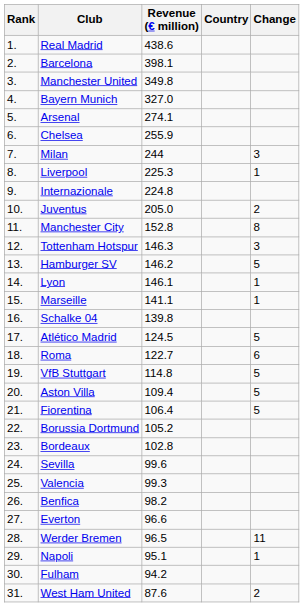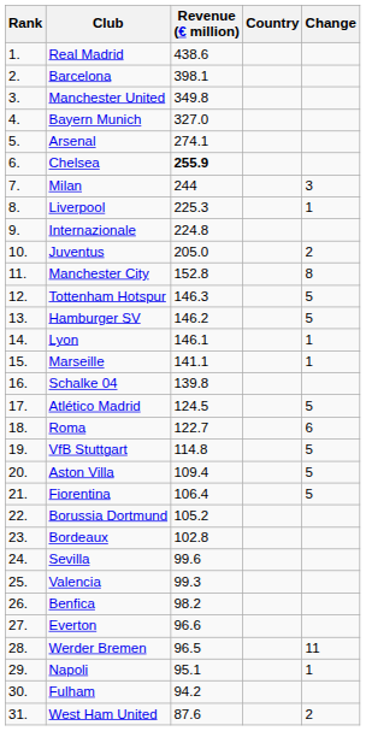 <table class="wikitable sortable">
 <tr>
 <th>Rank</th>
 <th>Club</th>
 <th>Revenue <br>(<a href='#'>€</a> million)</th>
 <th>Country</th>
 <th>Change</th>
 </tr>
 <tr>
 <td>1.</td>
 <td><a href='#'>Real Madrid</a></td>
 <td>438.6</td>
 <td></td>
 <td></td>
 </tr>
 <tr>
 <td>2.</td>
 <td><a href='#'>Barcelona</a></td>
 <td>398.1</td>
 <td></td>
 <td></td>
 </tr>
 <tr>
 <td>3.</td>
 <td><a href='#'>Manchester United</a></td>
 <td>349.8</td>
 <td></td>
 <td></td>
 </tr>
 <tr>
 <td>4.</td>
 <td><a href='#'>Bayern Munich</a></td>
 <td>327.0</td>
 <td></td>
 <td></td>
 </tr>
 <tr>
 <td>5.</td>
 <td><a href='#'>Arsenal</a></td>
 <td>274.1</td>
 <td></td>
 <td></td>
 </tr>
 <tr>
 <td>6.</td>
 <td><a href='#'>Chelsea</a></td>
-<td>255.9</td>
+<td><strong>255.9</strong></td>
 <td></td>
 <td></td>
 </tr>
 <tr>
 <td>7.</td>
 <td><a href='#'>Milan</a></td>
 <td>244</td>
 <td></td>
 <td>3</td>
 </tr>
 <tr>
 <td>8.</td>
 <td><a href='#'>Liverpool</a></td>
 <td>225.3</td>
 <td></td>
 <td>1</td>
 </tr>
 <tr>
 <td>9.</td>
 <td><a href='#'>Internazionale</a></td>
 <td>224.8</td>
 <td></td>
 <td></td>
 </tr>
 <tr>
 <td>10.</td>
 <td><a href='#'>Juventus</a></td>
 <td>205.0</td>
 <td></td>
 <td>2</td>
 </tr>
 <tr>
 <td>11.</td>
 <td><a href='#'>Manchester City</a></td>
 <td>152.8</td>
 <td></td>
 <td>8</td>
 </tr>
 <tr>
 <td>12.</td>
 <td><a href='#'>Tottenham Hotspur</a></td>
 <td>146.3</td>
 <td></td>
-<td>3</td>
+<td>5</td>
 </tr>
 <tr>
 <td>13.</td>
 <td><a href='#'>Hamburger SV</a></td>
 <td>146.2</td>
 <td></td>
 <td>5</td>
 </tr>
 <tr>
 <td>14.</td>
 <td><a href='#'>Lyon</a></td>
 <td>146.1</td>
 <td></td>
 <td>1</td>
 </tr>
 <tr>
 <td>15.</td>
 <td><a href='#'>Marseille</a></td>
 <td>141.1</td>
 <td></td>
 <td>1</td>
 </tr>
 <tr>
 <td>16.</td>
 <td><a href='#'>Schalke 04</a></td>
 <td>139.8</td>
 <td></td>
 <td></td>
 </tr>
 <tr>
 <td>17.</td>
 <td><a href='#'>Atlético Madrid</a></td>
 <td>124.5</td>
 <td></td>
 <td>5</td>
 </tr>
 <tr>
 <td>18.</td>
 <td><a href='#'>Roma</a></td>
 <td>122.7</td>
 <td></td>
 <td>6</td>
 </tr>
 <tr>
 <td>19.</td>
 <td><a href='#'>VfB Stuttgart</a></td>
 <td>114.8</td>
 <td></td>
 <td>5</td>
 </tr>
 <tr>
 <td>20.</td>
 <td><a href='#'>Aston Villa</a></td>
 <td>109.4</td>
 <td></td>
 <td>5</td>
 </tr>
 <tr>
 <td>21.</td>
 <td><a href='#'>Fiorentina</a></td>
 <td>106.4</td>
 <td></td>
 <td>5</td>
 </tr>
 <tr>
 <td>22.</td>
 <td><a href='#'>Borussia Dortmund</a></td>
 <td>105.2</td>
 <td></td>
 <td></td>
 </tr>
 <tr>
 <td>23.</td>
 <td><a href='#'>Bordeaux</a></td>
 <td>102.8</td>
 <td></td>
 <td></td>
 </tr>
 <tr>
 <td>24.</td>
 <td><a href='#'>Sevilla</a></td>
 <td>99.6</td>
 <td></td>
 <td></td>
 </tr>
 <tr>
 <td>25.</td>
 <td><a href='#'>Valencia</a></td>
 <td>99.3</td>
 <td></td>
 <td></td>
 </tr>
 <tr>
 <td>26.</td>
 <td><a href='#'>Benfica</a></td>
 <td>98.2</td>
 <td></td>
 <td></td>
 </tr>
 <tr>
 <td>27.</td>
 <td><a href='#'>Everton</a></td>
 <td>96.6</td>
 <td></td>
 <td></td>
 </tr>
 <tr>
 <td>28.</td>
 <td><a href='#'>Werder Bremen</a></td>
 <td>96.5</td>
 <td></td>
 <td>11</td>
 </tr>
 <tr>
 <td>29.</td>
 <td><a href='#'>Napoli</a></td>
 <td>95.1</td>
 <td></td>
 <td>1</td>
 </tr>
 <tr>
 <td>30.</td>
 <td><a href='#'>Fulham</a></td>
 <td>94.2</td>
 <td></td>
 <td></td>
 </tr>
 <tr>
 <td>31.</td>
 <td><a href='#'>West Ham United</a></td>
 <td>87.6</td>
 <td></td>
 <td>2</td>
 </tr>
 </table>
